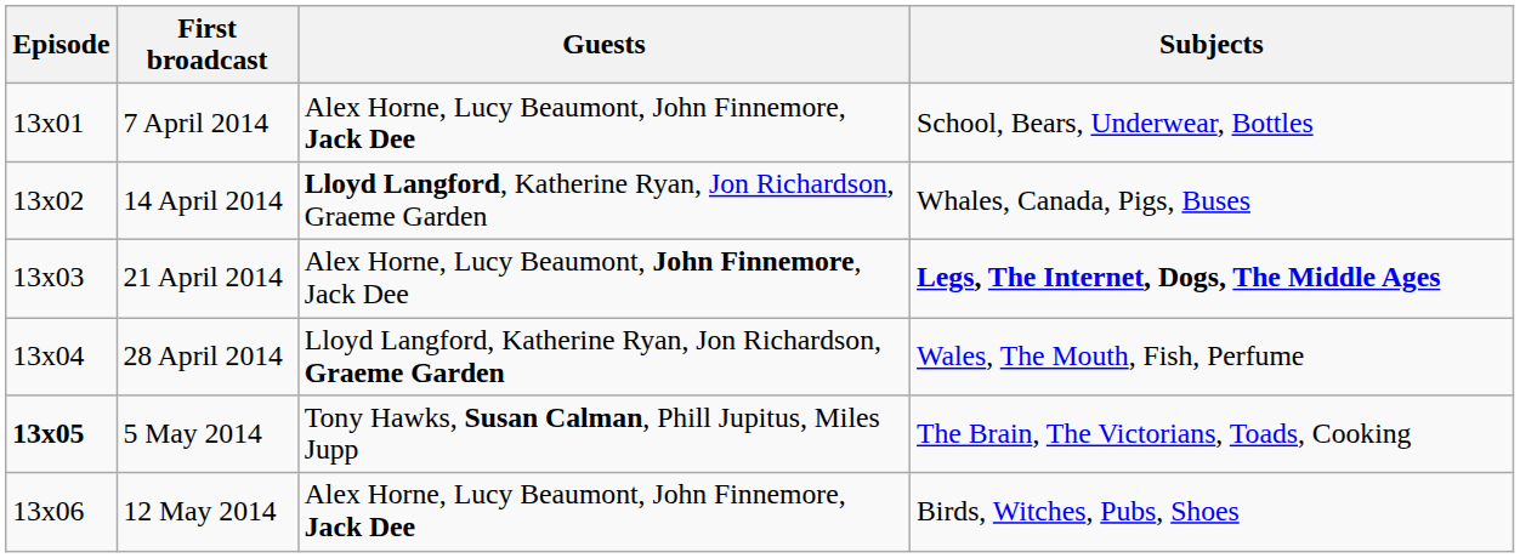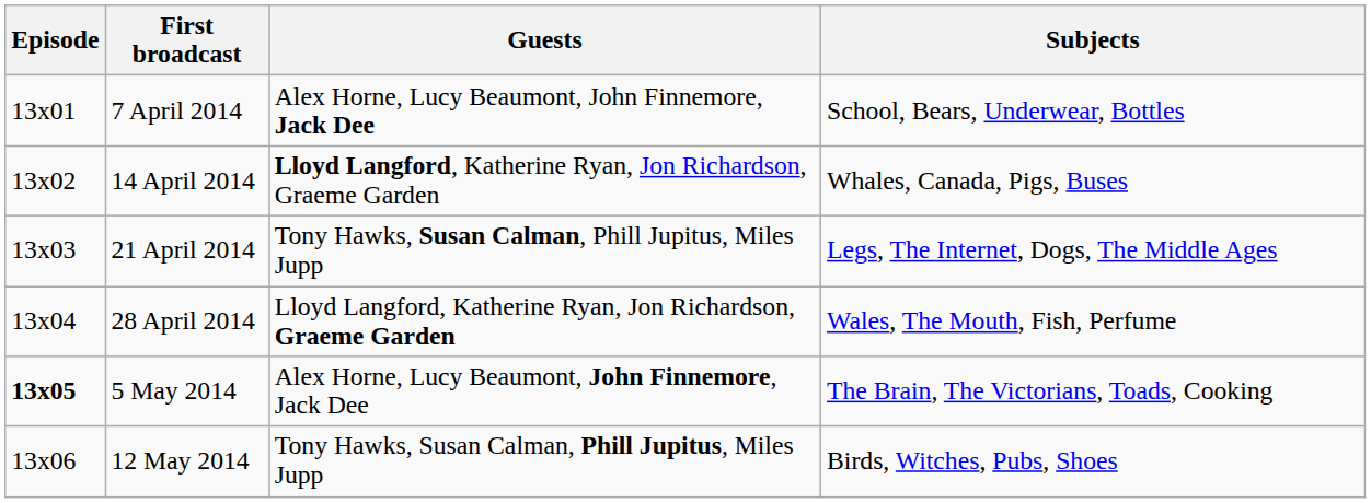 <table class="wikitable" style="width:95%;">
 <tr>
 <th>Episode</th>
 <th>First broadcast</th>
 <th>Guests</th>
 <th style="width:40%;">Subjects</th>
 </tr>
 <tr>
 <td>13x01</td>
 <td>7 April 2014</td>
 <td>Alex Horne, Lucy Beaumont, John Finnemore, <strong>Jack Dee</strong></td>
 <td>School, Bears, <a href='#'>Underwear</a>, <a href='#'>Bottles</a></td>
 </tr>
 <tr>
 <td>13x02</td>
 <td>14 April 2014</td>
 <td><strong>Lloyd Langford</strong>, Katherine Ryan, <a href='#'>Jon Richardson</a>, Graeme Garden</td>
 <td>Whales, Canada, Pigs, <a href='#'>Buses</a></td>
 </tr>
 <tr>
 <td>13x03</td>
 <td>21 April 2014</td>
-<td>Alex Horne, Lucy Beaumont, <strong>John Finnemore</strong>, Jack Dee</td>
-<td><strong><a href='#'>Legs</a>, <a href='#'>The Internet</a>, Dogs, <a href='#'>The Middle Ages</a></strong></td>
+<td>Tony Hawks, <strong>Susan Calman</strong>, Phill Jupitus, Miles Jupp</td>
+<td><a href='#'>Legs</a>, <a href='#'>The Internet</a>, Dogs, <a href='#'>The Middle Ages</a></td>
 </tr>
 <tr>
 <td>13x04</td>
 <td>28 April 2014</td>
 <td>Lloyd Langford, Katherine Ryan, Jon Richardson, <strong>Graeme Garden</strong></td>
 <td><a href='#'>Wales</a>, <a href='#'>The Mouth</a>, Fish, Perfume</td>
 </tr>
 <tr>
 <td><strong>13x05</strong></td>
 <td>5 May 2014</td>
-<td>Tony Hawks, <strong>Susan Calman</strong>, Phill Jupitus, Miles Jupp</td>
+<td>Alex Horne, Lucy Beaumont, <strong>John Finnemore</strong>, Jack Dee</td>
 <td><a href='#'>The Brain</a>, <a href='#'>The Victorians</a>, <a href='#'>Toads</a>, Cooking</td>
 </tr>
 <tr>
 <td>13x06</td>
 <td>12 May 2014</td>
-<td>Alex Horne, Lucy Beaumont, John Finnemore, <strong>Jack Dee</strong></td>
+<td>Tony Hawks, Susan Calman, <strong>Phill Jupitus</strong>, Miles Jupp</td>
 <td>Birds, <a href='#'>Witches</a>, <a href='#'>Pubs</a>, <a href='#'>Shoes</a></td>
 </tr>
 </table>
